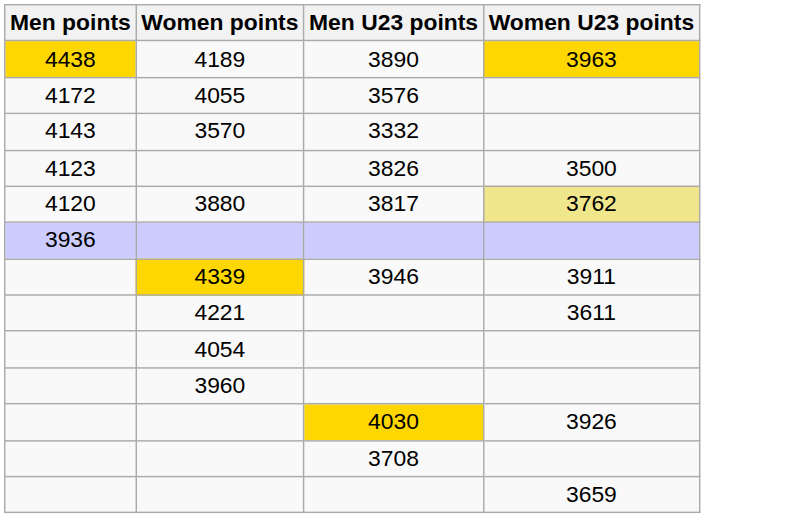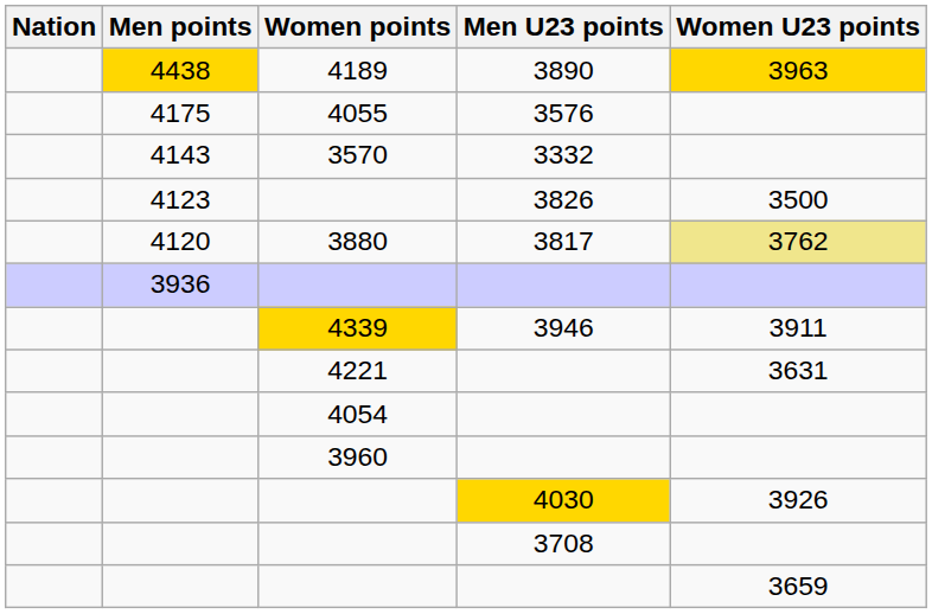 <table class="wikitable sortable" style="text-align:center">
 <tr>
+<th>Nation</th>
 <th>Men points</th>
 <th>Women points</th>
 <th>Men U23 points</th>
 <th>Women U23 points</th>
 </tr>
 <tr>
+<td align="left"></td>
 <td bgcolor=gold>4438</td>
 <td>4189</td>
 <td>3890</td>
 <td bgcolor=gold>3963</td>
 </tr>
 <tr>
-<td>4172</td>
+<td align="left"></td>
+<td>4175</td>
 <td>4055</td>
 <td>3576</td>
 <td></td>
 </tr>
 <tr>
+<td align="left"></td>
 <td>4143</td>
 <td>3570</td>
 <td>3332</td>
 <td></td>
 </tr>
 <tr>
+<td align="left"></td>
 <td>4123</td>
 <td></td>
 <td>3826</td>
 <td>3500</td>
 </tr>
 <tr>
+<td align="left"></td>
 <td>4120</td>
 <td>3880</td>
 <td>3817</td>
 <td style="background: khaki;">3762</td>
 </tr>
 <tr style="background-color:#ccccff">
+<td align="left"></td>
 <td>3936</td>
 <td></td>
 <td></td>
 <td></td>
 </tr>
 <tr>
+<td align="left"></td>
 <td></td>
 <td bgcolor=gold>4339</td>
 <td>3946</td>
 <td>3911</td>
 </tr>
 <tr>
+<td align="left"></td>
 <td></td>
 <td>4221</td>
 <td></td>
-<td>3611</td>
+<td>3631</td>
 </tr>
 <tr>
+<td align="left"></td>
 <td></td>
 <td>4054</td>
 <td></td>
 <td></td>
 </tr>
 <tr>
+<td align="left"></td>
 <td></td>
 <td>3960</td>
 <td></td>
 <td></td>
 </tr>
 <tr>
+<td align="left"></td>
 <td></td>
 <td></td>
 <td bgcolor=gold>4030</td>
 <td>3926</td>
 </tr>
 <tr>
+<td align="left"></td>
 <td></td>
 <td></td>
 <td>3708</td>
 <td></td>
 </tr>
 <tr>
+<td align="left"></td>
 <td></td>
 <td></td>
 <td></td>
 <td>3659</td>
 </tr>
 </table>
